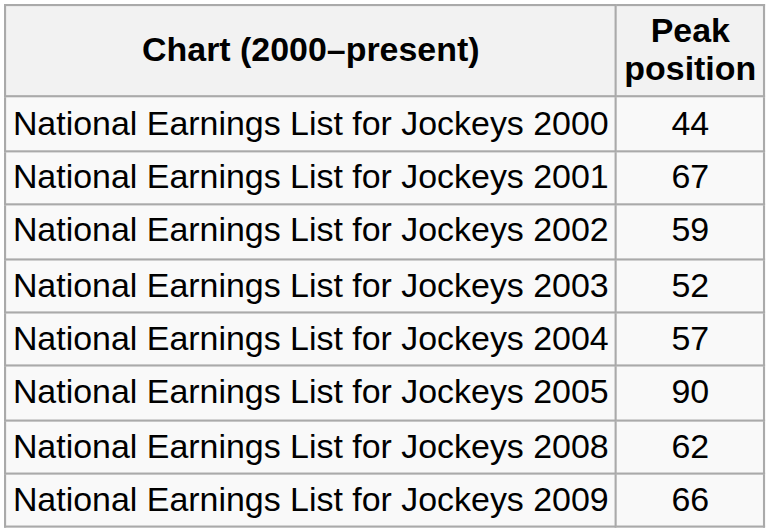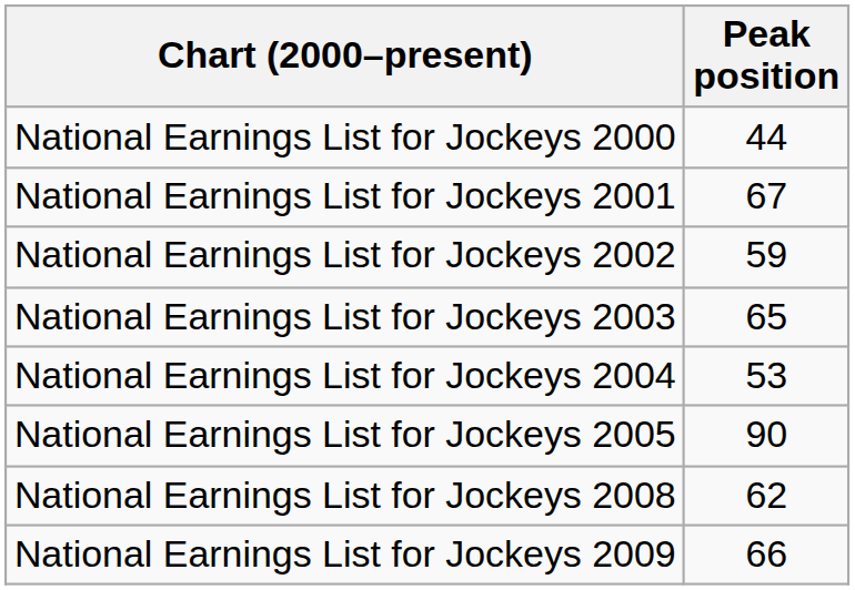 <table class="wikitable sortable">
 <tr>
 <th>Chart (2000–present)</th>
 <th>Peak<br>position</th>
 </tr>
 <tr>
 <td>National Earnings List for Jockeys 2000</td>
 <td style="text-align:center;">44</td>
 </tr>
 <tr>
 <td>National Earnings List for Jockeys 2001</td>
 <td style="text-align:center;">67</td>
 </tr>
 <tr>
 <td>National Earnings List for Jockeys 2002</td>
 <td style="text-align:center;">59</td>
 </tr>
 <tr>
 <td>National Earnings List for Jockeys 2003</td>
-<td style="text-align:center;">52</td>
+<td style="text-align:center;">65</td>
 </tr>
 <tr>
 <td>National Earnings List for Jockeys 2004</td>
-<td style="text-align:center;">57</td>
+<td style="text-align:center;">53</td>
 </tr>
 <tr>
 <td>National Earnings List for Jockeys 2005</td>
 <td style="text-align:center;">90</td>
 </tr>
 <tr>
 <td>National Earnings List for Jockeys 2008</td>
 <td style="text-align:center;">62</td>
 </tr>
 <tr>
 <td>National Earnings List for Jockeys 2009</td>
 <td style="text-align:center;">66</td>
 </tr>
 </table>
